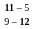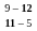 <table style="text-align:center">
 <tr>
 <th width=200></th>
 <th width=100></th>
 <th width=200></th>
 </tr>
 <tr>
+<td align=right></td>
+<td>9 – <strong>12</strong></td>
+<td align=left><strong></strong></td>
+</tr>
+<tr>
 <td align=right><strong></strong></td>
 <td><strong>11</strong> – 5</td>
 <td align=left></td>
 </tr>
-<tr>
-<td align=right></td>
-<td>9 – <strong>12</strong></td>
-<td align=left><strong></strong></td>
-</tr>
 </table>
